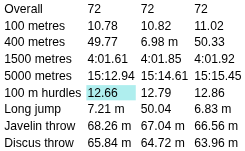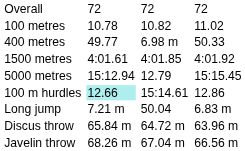 <table>
 <tr>
 <td>Overall</td>
 <td></td>
 <td>72</td>
 <td></td>
 <td>72</td>
 <td></td>
 <td>72</td>
 </tr>
 <tr>
 <td>100 metres</td>
 <td></td>
 <td>10.78</td>
 <td></td>
 <td>10.82</td>
 <td></td>
 <td>11.02</td>
 </tr>
 <tr>
 <td>400 metres</td>
 <td></td>
 <td>49.77</td>
 <td></td>
 <td>6.98 m</td>
 <td></td>
 <td>50.33</td>
 </tr>
 <tr>
 <td>1500 metres</td>
 <td></td>
 <td>4:01.61</td>
 <td></td>
 <td>4:01.85</td>
 <td></td>
 <td>4:01.92</td>
 </tr>
 <tr>
 <td>5000 metres</td>
 <td></td>
 <td>15:12.94</td>
 <td></td>
-<td>15:14.61</td>
+<td>12.79</td>
 <td></td>
 <td>15:15.45</td>
 </tr>
 <tr>
 <td>100 m hurdles</td>
 <td></td>
 <td style="background: paleturquoise;">12.66</td>
 <td></td>
-<td>12.79</td>
+<td>15:14.61</td>
 <td></td>
 <td>12.86</td>
 </tr>
 <tr>
 <td>Long jump</td>
 <td></td>
 <td>7.21 m</td>
 <td></td>
 <td>50.04</td>
 <td></td>
 <td>6.83 m</td>
 </tr>
 <tr>
+<td>Discus throw</td>
+<td></td>
+<td>65.84 m</td>
+<td></td>
+<td>64.72 m</td>
+<td></td>
+<td>63.96 m</td>
+</tr>
+<tr>
 <td>Javelin throw</td>
 <td></td>
 <td>68.26 m</td>
 <td></td>
 <td>67.04 m</td>
 <td></td>
 <td>66.56 m</td>
 </tr>
-<tr>
-<td>Discus throw</td>
-<td></td>
-<td>65.84 m</td>
-<td></td>
-<td>64.72 m</td>
-<td></td>
-<td>63.96 m</td>
-</tr>
 </table>
